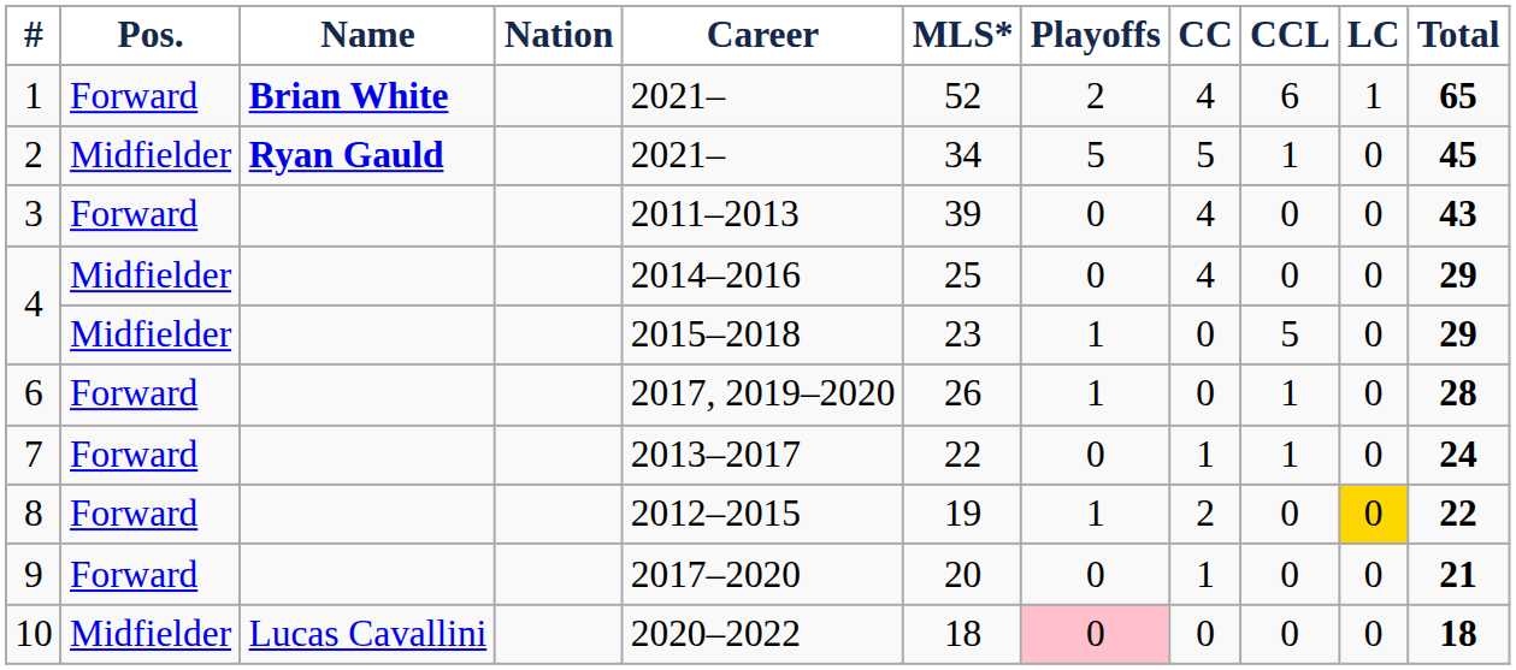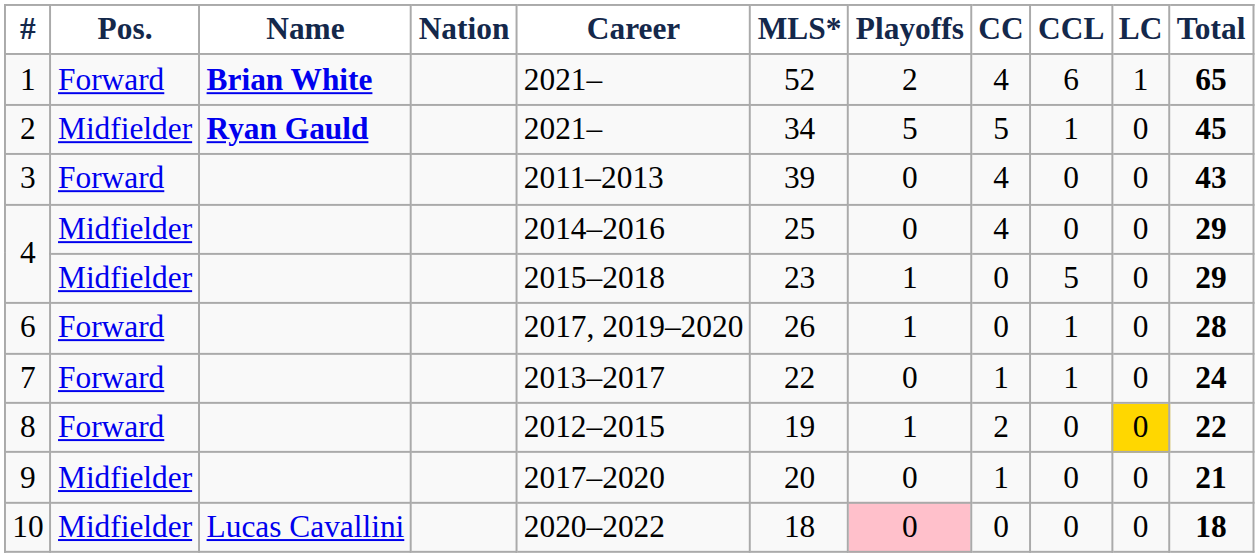 <table class="wikitable sortable" style="text-align:center;">
 <tr>
 <th style="background:#FFF; color:#14284B;" scope="col">#</th>
 <th style="background:#FFF; color:#14284B;" scope="col">Pos.</th>
 <th style="background:#FFF; color:#14284B;" scope="col">Name</th>
 <th style="background:#FFF; color:#14284B;" scope="col">Nation</th>
 <th style="background:#FFF; color:#14284B;" scope="col">Career</th>
 <th style="background:#FFF; color:#14284B;" scope="col">MLS*</th>
 <th style="background:#FFF; color:#14284B;" scope="col">Playoffs</th>
 <th style="background:#FFF; color:#14284B;" scope="col">CC</th>
 <th style="background:#FFF; color:#14284B;" scope="col">CCL</th>
 <th style="background:#FFF; color:#14284B;" scope="col">LC</th>
 <th style="background:#FFF; color:#14284B;" scope="col">Total</th>
 </tr>
 <tr>
 <td>1</td>
 <td style="text-align:left;"><a href='#'>Forward</a></td>
 <td style="text-align:left;"><a href='#'><strong>Brian White</strong></a></td>
 <td style="text-align:left;"></td>
 <td style="text-align:left;">2021–</td>
 <td>52</td>
 <td>2</td>
 <td>4</td>
 <td>6</td>
 <td>1</td>
 <td><strong>65</strong></td>
 </tr>
 <tr>
 <td>2</td>
 <td style="text-align:left;"><a href='#'>Midfielder</a></td>
 <td style="text-align:left;"><strong><a href='#'>Ryan Gauld</a></strong></td>
 <td style="text-align:left;"></td>
 <td style="text-align:left;">2021–</td>
 <td>34</td>
 <td>5</td>
 <td>5</td>
 <td>1</td>
 <td>0</td>
 <td><strong>45</strong></td>
 </tr>
 <tr>
 <td>3</td>
 <td style="text-align:left;"><a href='#'>Forward</a></td>
 <td style="text-align:left;"></td>
 <td style="text-align:left;"></td>
 <td style="text-align:left;">2011–2013</td>
 <td>39</td>
 <td>0</td>
 <td>4</td>
 <td>0</td>
 <td>0</td>
 <td><strong>43</strong></td>
 </tr>
 <tr>
 <td rowspan="2">4</td>
 <td style="text-align:left;"><a href='#'>Midfielder</a></td>
 <td style="text-align:left;"></td>
 <td style="text-align:left;"></td>
 <td style="text-align:left;">2014–2016</td>
 <td>25</td>
 <td>0</td>
 <td>4</td>
 <td>0</td>
 <td>0</td>
 <td><strong>29</strong></td>
 </tr>
 <tr>
 <td style="text-align:left;"><a href='#'>Midfielder</a></td>
 <td style="text-align:left;"></td>
 <td style="text-align:left;"></td>
 <td style="text-align:left;">2015–2018</td>
 <td>23</td>
 <td>1</td>
 <td>0</td>
 <td>5</td>
 <td>0</td>
 <td><strong>29</strong></td>
 </tr>
 <tr>
 <td>6</td>
 <td style="text-align:left;"><a href='#'>Forward</a></td>
 <td style="text-align:left;"></td>
 <td style="text-align:left;"></td>
 <td style="text-align:left;">2017, 2019–2020</td>
 <td>26</td>
 <td>1</td>
 <td>0</td>
 <td>1</td>
 <td>0</td>
 <td><strong>28</strong></td>
 </tr>
 <tr>
 <td>7</td>
 <td style="text-align:left;"><a href='#'>Forward</a></td>
 <td style="text-align:left;"></td>
 <td style="text-align:left;"></td>
 <td style="text-align:left;">2013–2017</td>
 <td>22</td>
 <td>0</td>
 <td>1</td>
 <td>1</td>
 <td>0</td>
 <td><strong>24</strong></td>
 </tr>
 <tr>
 <td>8</td>
 <td style="text-align:left;"><a href='#'>Forward</a></td>
 <td style="text-align:left;"></td>
 <td style="text-align:left;"></td>
 <td style="text-align:left;">2012–2015</td>
 <td>19</td>
 <td>1</td>
 <td>2</td>
 <td>0</td>
 <td style="background: gold;">0</td>
 <td><strong>22</strong></td>
 </tr>
 <tr>
 <td>9</td>
-<td style="text-align:left;"><a href='#'>Forward</a></td>
+<td style="text-align:left;"><a href='#'>Midfielder</a></td>
 <td style="text-align:left;"></td>
 <td style="text-align:left;"></td>
 <td style="text-align:left;">2017–2020</td>
 <td>20</td>
 <td>0</td>
 <td>1</td>
 <td>0</td>
 <td>0</td>
 <td><strong>21</strong></td>
 </tr>
 <tr>
 <td>10</td>
 <td style="text-align:left;"><a href='#'>Midfielder</a></td>
 <td style="text-align:left;"><a href='#'>Lucas Cavallini</a></td>
 <td style="text-align:left;"></td>
 <td style="text-align:left;">2020–2022</td>
 <td>18</td>
 <td style="background: pink;">0</td>
 <td>0</td>
 <td>0</td>
 <td>0</td>
 <td><strong>18</strong></td>
 </tr>
 </table>
